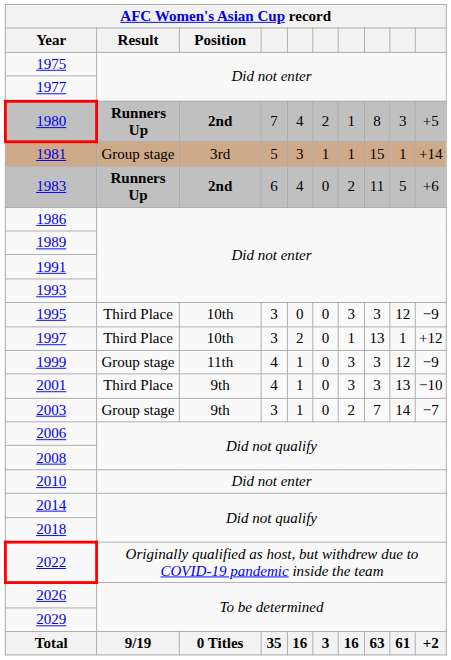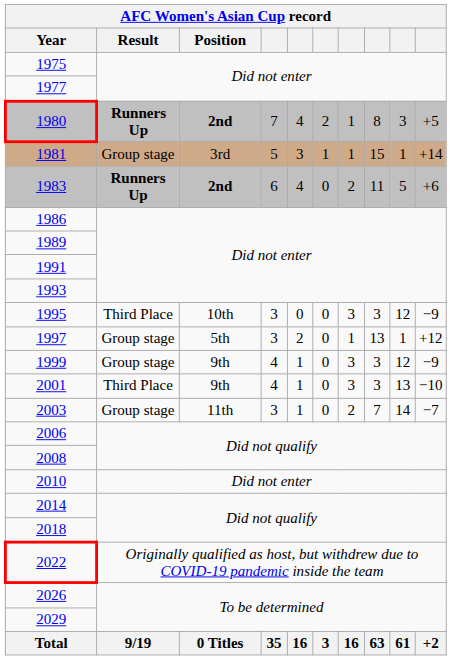 <table class="wikitable" style="text-align: center;">
 <tr>
 <th colspan=10;><a href='#'>AFC Women's Asian Cup</a> record</th>
 </tr>
 <tr>
 <th style="width:90px;">Year</th>
 <th style="width:80px;">Result</th>
 <th style="width:80px;">Position</th>
 <th style="width:20px;"></th>
 <th style="width:20px;"></th>
 <th style="width:20px;"></th>
 <th style="width:20px;"></th>
 <th style="width:20px;"></th>
 <th style="width:20px;"></th>
 <th style="width:20px;"></th>
 </tr>
 <tr>
 <td> <a href='#'>1975</a></td>
 <td colspan=9 rowspan=2><em>Did not enter</em></td>
 </tr>
 <tr>
 <td> <a href='#'>1977</a></td>
 </tr>
 <tr style="background:silver;">
 <td style="border: 3px solid red"> <a href='#'>1980</a></td>
 <td><strong>Runners Up</strong></td>
 <td><strong>2nd</strong></td>
 <td>7</td>
 <td>4</td>
 <td>2</td>
 <td>1</td>
 <td>8</td>
 <td>3</td>
 <td>+5</td>
 </tr>
 <tr style="background:#cfaa88;">
 <td> <a href='#'>1981</a></td>
 <td>Group stage</td>
 <td>3rd</td>
 <td>5</td>
 <td>3</td>
 <td>1</td>
 <td>1</td>
 <td>15</td>
 <td>1</td>
 <td>+14</td>
 </tr>
 <tr style="background:silver;">
 <td> <a href='#'>1983</a></td>
 <td><strong>Runners Up</strong></td>
 <td><strong>2nd</strong></td>
 <td>6</td>
 <td>4</td>
 <td>0</td>
 <td>2</td>
 <td>11</td>
 <td>5</td>
 <td>+6</td>
 </tr>
 <tr>
 <td> <a href='#'>1986</a></td>
 <td colspan=9 rowspan=4><em>Did not enter</em></td>
 </tr>
 <tr>
 <td> <a href='#'>1989</a></td>
 </tr>
 <tr>
 <td> <a href='#'>1991</a></td>
 </tr>
 <tr>
 <td> <a href='#'>1993</a></td>
 </tr>
 <tr>
 <td> <a href='#'>1995</a></td>
 <td>Third Place</td>
 <td>10th</td>
 <td>3</td>
 <td>0</td>
 <td>0</td>
 <td>3</td>
 <td>3</td>
 <td>12</td>
 <td>−9</td>
 </tr>
 <tr>
 <td> <a href='#'>1997</a></td>
-<td>Third Place</td>
-<td>10th</td>
+<td>Group stage</td>
+<td>5th</td>
 <td>3</td>
 <td>2</td>
 <td>0</td>
 <td>1</td>
 <td>13</td>
 <td>1</td>
 <td>+12</td>
 </tr>
 <tr>
 <td> <a href='#'>1999</a></td>
 <td>Group stage</td>
-<td>11th</td>
+<td>9th</td>
 <td>4</td>
 <td>1</td>
 <td>0</td>
 <td>3</td>
 <td>3</td>
 <td>12</td>
 <td>−9</td>
 </tr>
 <tr>
 <td> <a href='#'>2001</a></td>
 <td>Third Place</td>
 <td>9th</td>
 <td>4</td>
 <td>1</td>
 <td>0</td>
 <td>3</td>
 <td>3</td>
 <td>13</td>
 <td>−10</td>
 </tr>
 <tr>
 <td> <a href='#'>2003</a></td>
 <td>Group stage</td>
-<td>9th</td>
+<td>11th</td>
 <td>3</td>
 <td>1</td>
 <td>0</td>
 <td>2</td>
 <td>7</td>
 <td>14</td>
 <td>−7</td>
 </tr>
 <tr>
 <td> <a href='#'>2006</a></td>
 <td colspan=9 rowspan=2><em>Did not qualify</em></td>
 </tr>
 <tr>
 <td> <a href='#'>2008</a></td>
 </tr>
 <tr>
 <td> <a href='#'>2010</a></td>
 <td colspan=9><em>Did not enter</em></td>
 </tr>
 <tr>
 <td> <a href='#'>2014</a></td>
 <td colspan=9 rowspan=2><em>Did not qualify</em></td>
 </tr>
 <tr>
 <td> <a href='#'>2018</a></td>
 </tr>
 <tr>
 <td style="border: 3px solid red"> <a href='#'>2022</a></td>
 <td colspan=9><em>Originally qualified as host, but withdrew due to <a href='#'>COVID-19 pandemic</a> inside the team</em></td>
 </tr>
 <tr>
 <td> <a href='#'>2026</a></td>
 <td colspan=9 rowspan=2><em>To be determined </em></td>
 </tr>
 <tr>
 <td> <a href='#'>2029</a></td>
 </tr>
 <tr>
 <th>Total</th>
 <th>9/19</th>
 <th>0 Titles</th>
 <th>35</th>
 <th>16</th>
 <th>3</th>
 <th>16</th>
 <th>63</th>
 <th>61</th>
 <th>+2</th>
 </tr>
 </table>
